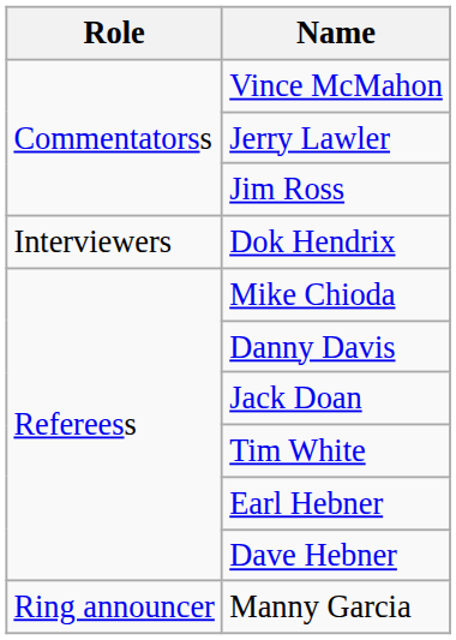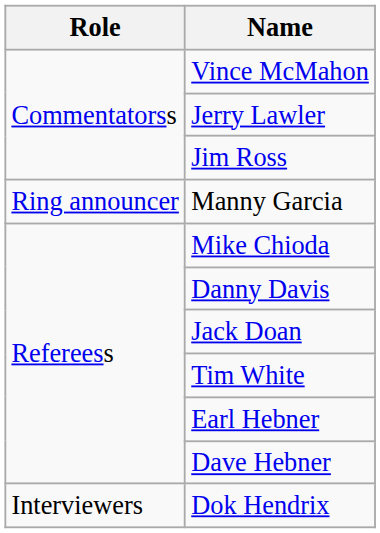 <table class=wikitable style="font-size:90%; margin: 0.5em 0 0.5em 1em; float: right; clear: right;">
 <tr>
 <th>Role</th>
 <th>Name</th>
 </tr>
 <tr>
 <td rowspan="3"><a href='#'>Commentators</a>s</td>
 <td><a href='#'>Vince McMahon</a></td>
 </tr>
 <tr>
 <td><a href='#'>Jerry Lawler</a></td>
 </tr>
 <tr>
 <td><a href='#'>Jim Ross</a></td>
 </tr>
 <tr>
-<td>Interviewers</td>
-<td><a href='#'>Dok Hendrix</a></td>
+<td><a href='#'>Ring announcer</a></td>
+<td>Manny Garcia</td>
 </tr>
 <tr>
 <td rowspan=6><a href='#'>Referees</a>s</td>
 <td><a href='#'>Mike Chioda</a></td>
 </tr>
 <tr>
 <td><a href='#'>Danny Davis</a></td>
 </tr>
 <tr>
 <td><a href='#'>Jack Doan</a></td>
 </tr>
 <tr>
 <td><a href='#'>Tim White</a></td>
 </tr>
 <tr>
 <td><a href='#'>Earl Hebner</a></td>
 </tr>
 <tr>
 <td><a href='#'>Dave Hebner</a></td>
 </tr>
 <tr>
-<td><a href='#'>Ring announcer</a></td>
-<td>Manny Garcia</td>
+<td>Interviewers</td>
+<td><a href='#'>Dok Hendrix</a></td>
 </tr>
 </table>
